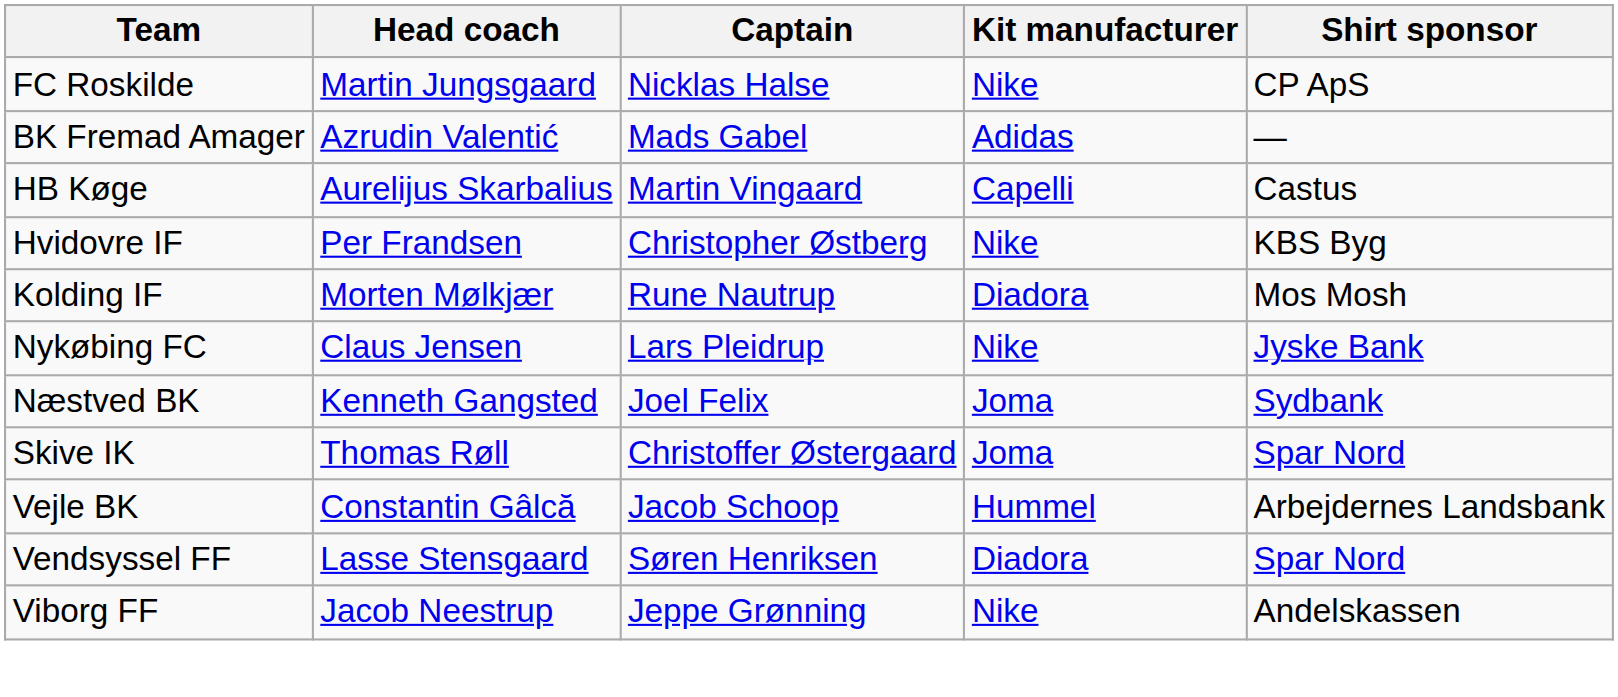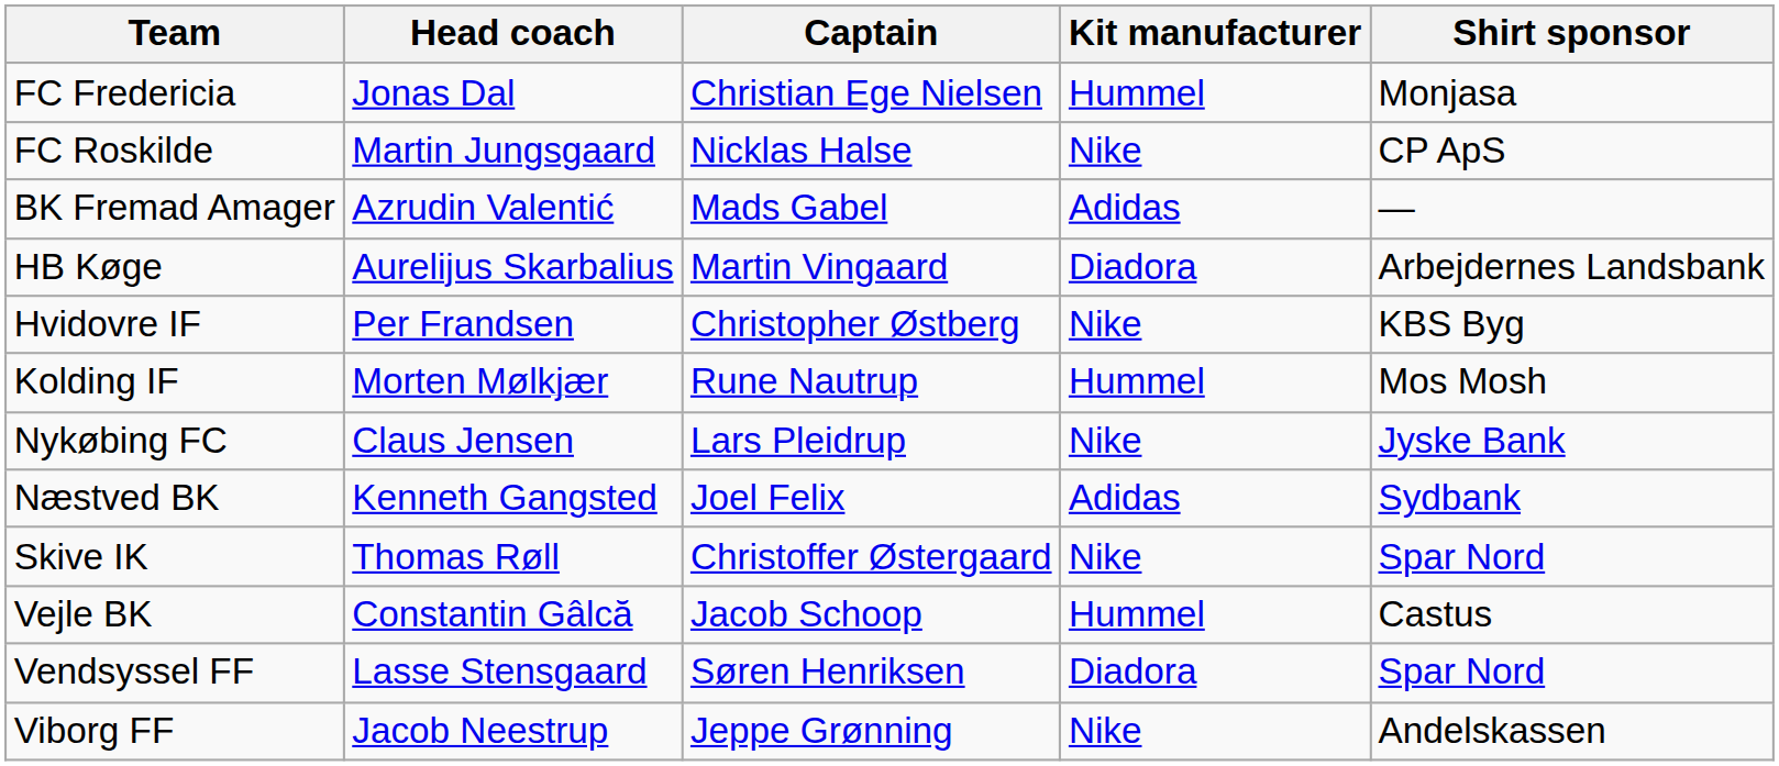 <table class="wikitable sortable" style="text-align: left;">
 <tr>
 <th>Team</th>
 <th>Head coach</th>
 <th>Captain</th>
 <th>Kit manufacturer</th>
 <th>Shirt sponsor</th>
+</tr>
+<tr>
+<td>FC Fredericia</td>
+<td> <a href='#'>Jonas Dal</a></td>
+<td> <a href='#'>Christian Ege Nielsen</a></td>
+<td><a href='#'>Hummel</a></td>
+<td>Monjasa</td>
 </tr>
 <tr>
 <td>FC Roskilde</td>
 <td> <a href='#'>Martin Jungsgaard</a></td>
 <td> <a href='#'>Nicklas Halse</a></td>
 <td><a href='#'>Nike</a></td>
 <td>CP ApS</td>
 </tr>
 <tr>
 <td>BK Fremad Amager</td>
 <td> <a href='#'>Azrudin Valentić</a></td>
 <td> <a href='#'>Mads Gabel</a></td>
 <td><a href='#'>Adidas</a></td>
 <td>—</td>
 </tr>
 <tr>
 <td>HB Køge</td>
 <td> <a href='#'>Aurelijus Skarbalius</a></td>
 <td> <a href='#'>Martin Vingaard</a></td>
-<td><a href='#'>Capelli</a></td>
-<td>Castus</td>
+<td><a href='#'>Diadora</a></td>
+<td>Arbejdernes Landsbank</td>
 </tr>
 <tr>
 <td>Hvidovre IF</td>
 <td> <a href='#'>Per Frandsen</a></td>
 <td> <a href='#'>Christopher Østberg</a></td>
 <td><a href='#'>Nike</a></td>
 <td>KBS Byg</td>
 </tr>
 <tr>
 <td>Kolding IF</td>
 <td> <a href='#'>Morten Mølkjær</a></td>
 <td> <a href='#'>Rune Nautrup</a></td>
-<td><a href='#'>Diadora</a></td>
+<td><a href='#'>Hummel</a></td>
 <td>Mos Mosh</td>
 </tr>
 <tr>
 <td>Nykøbing FC</td>
 <td> <a href='#'>Claus Jensen</a></td>
 <td> <a href='#'>Lars Pleidrup</a></td>
 <td><a href='#'>Nike</a></td>
 <td><a href='#'>Jyske Bank</a></td>
 </tr>
 <tr>
 <td>Næstved BK</td>
 <td> <a href='#'>Kenneth Gangsted</a></td>
 <td> <a href='#'>Joel Felix</a></td>
-<td><a href='#'>Joma</a></td>
+<td><a href='#'>Adidas</a></td>
 <td><a href='#'>Sydbank</a></td>
 </tr>
 <tr>
 <td>Skive IK</td>
 <td> <a href='#'>Thomas Røll</a></td>
 <td> <a href='#'>Christoffer Østergaard</a></td>
-<td><a href='#'>Joma</a></td>
+<td><a href='#'>Nike</a></td>
 <td><a href='#'>Spar Nord</a></td>
 </tr>
 <tr>
 <td>Vejle BK</td>
 <td> <a href='#'>Constantin Gâlcă</a></td>
 <td> <a href='#'>Jacob Schoop</a></td>
 <td><a href='#'>Hummel</a></td>
-<td>Arbejdernes Landsbank</td>
+<td>Castus</td>
 </tr>
 <tr>
 <td>Vendsyssel FF</td>
 <td> <a href='#'>Lasse Stensgaard</a></td>
 <td> <a href='#'>Søren Henriksen</a></td>
 <td><a href='#'>Diadora</a></td>
 <td><a href='#'>Spar Nord</a></td>
 </tr>
 <tr>
 <td>Viborg FF</td>
 <td> <a href='#'>Jacob Neestrup</a></td>
 <td> <a href='#'>Jeppe Grønning</a></td>
 <td><a href='#'>Nike</a></td>
 <td>Andelskassen</td>
 </tr>
 </table>
